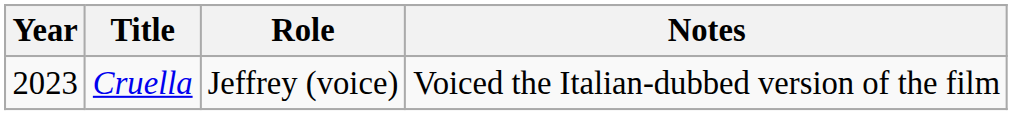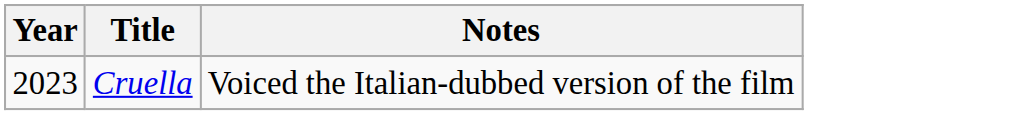 <table class="wikitable">
 <tr>
 <th>Year</th>
 <th>Title</th>
-<th>Role</th>
 <th>Notes</th>
 </tr>
 <tr>
 <td>2023</td>
 <td><em><a href='#'>Cruella</a></em></td>
-<td>Jeffrey (voice)</td>
 <td>Voiced the Italian-dubbed version of the film</td>
 </tr>
 </table>
